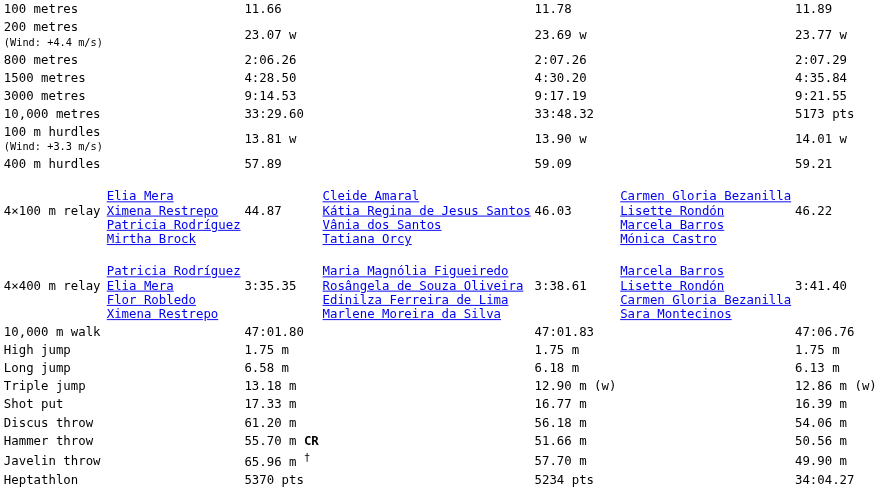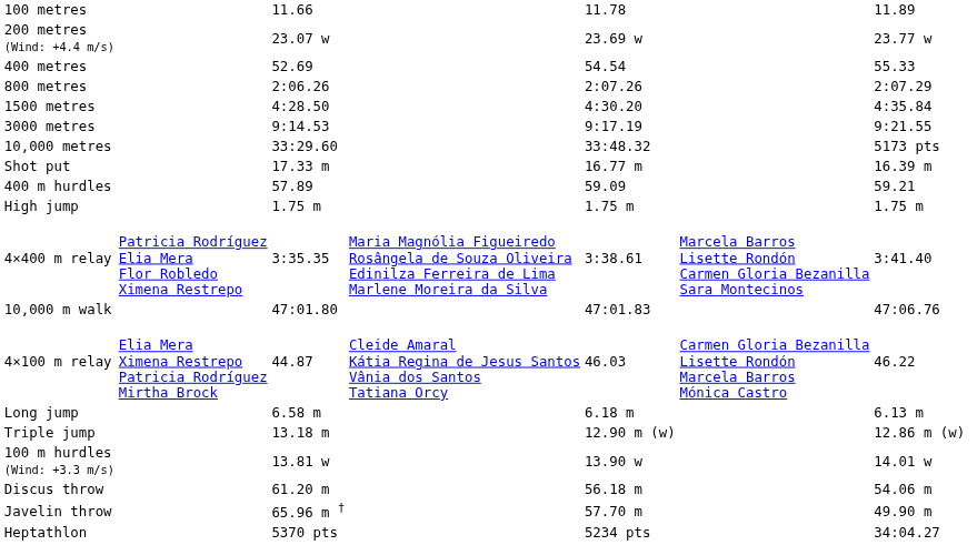 <table>
 <tr>
 <td>100 metres</td>
 <td></td>
 <td>11.66</td>
 <td></td>
 <td>11.78</td>
 <td></td>
 <td>11.89</td>
 </tr>
 <tr>
 <td>200 metres<br><small>(Wind: +4.4 m/s)</small></td>
 <td></td>
 <td>23.07 w</td>
 <td></td>
 <td>23.69 w</td>
 <td></td>
 <td>23.77 w</td>
+</tr>
+<tr>
+<td>400 metres</td>
+<td></td>
+<td>52.69</td>
+<td></td>
+<td>54.54</td>
+<td></td>
+<td>55.33</td>
 </tr>
 <tr>
 <td>800 metres</td>
 <td></td>
 <td>2:06.26</td>
 <td></td>
 <td>2:07.26</td>
 <td></td>
 <td>2:07.29</td>
 </tr>
 <tr>
 <td>1500 metres</td>
 <td></td>
 <td>4:28.50</td>
 <td></td>
 <td>4:30.20</td>
 <td></td>
 <td>4:35.84</td>
 </tr>
 <tr>
 <td>3000 metres</td>
 <td></td>
 <td>9:14.53</td>
 <td></td>
 <td>9:17.19</td>
 <td></td>
 <td>9:21.55</td>
 </tr>
 <tr>
 <td>10,000 metres</td>
 <td></td>
 <td>33:29.60</td>
 <td></td>
 <td>33:48.32</td>
 <td></td>
 <td>5173 pts</td>
 </tr>
 <tr>
-<td>100 m hurdles<br><small>(Wind: +3.3 m/s)</small></td>
+<td>Shot put</td>
 <td></td>
-<td>13.81 w</td>
+<td>17.33 m</td>
 <td></td>
-<td>13.90 w</td>
+<td>16.77 m</td>
 <td></td>
-<td>14.01 w</td>
+<td>16.39 m</td>
 </tr>
 <tr>
 <td>400 m hurdles</td>
 <td></td>
 <td>57.89</td>
 <td></td>
 <td>59.09</td>
 <td></td>
 <td>59.21</td>
 </tr>
 <tr>
-<td>4×100 m relay</td>
-<td><br><a href='#'>Elia Mera</a><br><a href='#'>Ximena Restrepo</a><br><a href='#'>Patricia Rodríguez</a><br><a href='#'>Mirtha Brock</a></td>
-<td>44.87</td>
-<td><br><a href='#'>Cleide Amaral</a><br><a href='#'>Kátia Regina de Jesus Santos</a><br><a href='#'>Vânia dos Santos</a><br><a href='#'>Tatiana Orcy</a></td>
-<td>46.03</td>
-<td><br><a href='#'>Carmen Gloria Bezanilla</a><br><a href='#'>Lisette Rondón</a><br><a href='#'>Marcela Barros</a><br><a href='#'>Mónica Castro</a></td>
-<td>46.22</td>
+<td>High jump</td>
+<td></td>
+<td>1.75 m</td>
+<td></td>
+<td>1.75 m</td>
+<td></td>
+<td>1.75 m</td>
 </tr>
 <tr>
 <td>4×400 m relay</td>
 <td><br><a href='#'>Patricia Rodríguez</a><br><a href='#'>Elia Mera</a><br><a href='#'>Flor Robledo</a><br><a href='#'>Ximena Restrepo</a></td>
 <td>3:35.35</td>
 <td><br><a href='#'>Maria Magnólia Figueiredo</a><br><a href='#'>Rosângela de Souza Oliveira</a><br><a href='#'>Edinilza Ferreira de Lima</a><br><a href='#'>Marlene Moreira da Silva</a></td>
 <td>3:38.61</td>
 <td><br><a href='#'>Marcela Barros</a><br><a href='#'>Lisette Rondón</a><br><a href='#'>Carmen Gloria Bezanilla</a><br><a href='#'>Sara Montecinos</a></td>
 <td>3:41.40</td>
 </tr>
 <tr>
 <td>10,000 m walk</td>
 <td></td>
 <td>47:01.80</td>
 <td></td>
 <td>47:01.83</td>
 <td></td>
 <td>47:06.76</td>
 </tr>
 <tr>
-<td>High jump</td>
-<td></td>
-<td>1.75 m</td>
-<td></td>
-<td>1.75 m</td>
-<td></td>
-<td>1.75 m</td>
+<td>4×100 m relay</td>
+<td><br><a href='#'>Elia Mera</a><br><a href='#'>Ximena Restrepo</a><br><a href='#'>Patricia Rodríguez</a><br><a href='#'>Mirtha Brock</a></td>
+<td>44.87</td>
+<td><br><a href='#'>Cleide Amaral</a><br><a href='#'>Kátia Regina de Jesus Santos</a><br><a href='#'>Vânia dos Santos</a><br><a href='#'>Tatiana Orcy</a></td>
+<td>46.03</td>
+<td><br><a href='#'>Carmen Gloria Bezanilla</a><br><a href='#'>Lisette Rondón</a><br><a href='#'>Marcela Barros</a><br><a href='#'>Mónica Castro</a></td>
+<td>46.22</td>
 </tr>
 <tr>
 <td>Long jump</td>
 <td></td>
 <td>6.58 m</td>
 <td></td>
 <td>6.18 m</td>
 <td></td>
 <td>6.13 m</td>
 </tr>
 <tr>
 <td>Triple jump</td>
 <td></td>
 <td>13.18 m</td>
 <td></td>
 <td>12.90 m (w)</td>
 <td></td>
 <td>12.86 m (w)</td>
 </tr>
 <tr>
-<td>Shot put</td>
+<td>100 m hurdles<br><small>(Wind: +3.3 m/s)</small></td>
 <td></td>
-<td>17.33 m</td>
+<td>13.81 w</td>
 <td></td>
-<td>16.77 m</td>
+<td>13.90 w</td>
 <td></td>
-<td>16.39 m</td>
+<td>14.01 w</td>
 </tr>
 <tr>
 <td>Discus throw</td>
 <td></td>
 <td>61.20 m</td>
 <td></td>
 <td>56.18 m</td>
 <td></td>
 <td>54.06 m</td>
-</tr>
-<tr>
-<td>Hammer throw</td>
-<td></td>
-<td>55.70 m <strong>CR</strong></td>
-<td></td>
-<td>51.66 m</td>
-<td></td>
-<td>50.56 m</td>
 </tr>
 <tr>
 <td>Javelin throw</td>
 <td></td>
 <td>65.96 m <sup>†</sup></td>
 <td></td>
 <td>57.70 m</td>
 <td></td>
 <td>49.90 m</td>
 </tr>
 <tr>
 <td>Heptathlon</td>
 <td></td>
 <td>5370 pts</td>
 <td></td>
 <td>5234 pts</td>
 <td></td>
 <td>34:04.27</td>
 </tr>
 </table>
